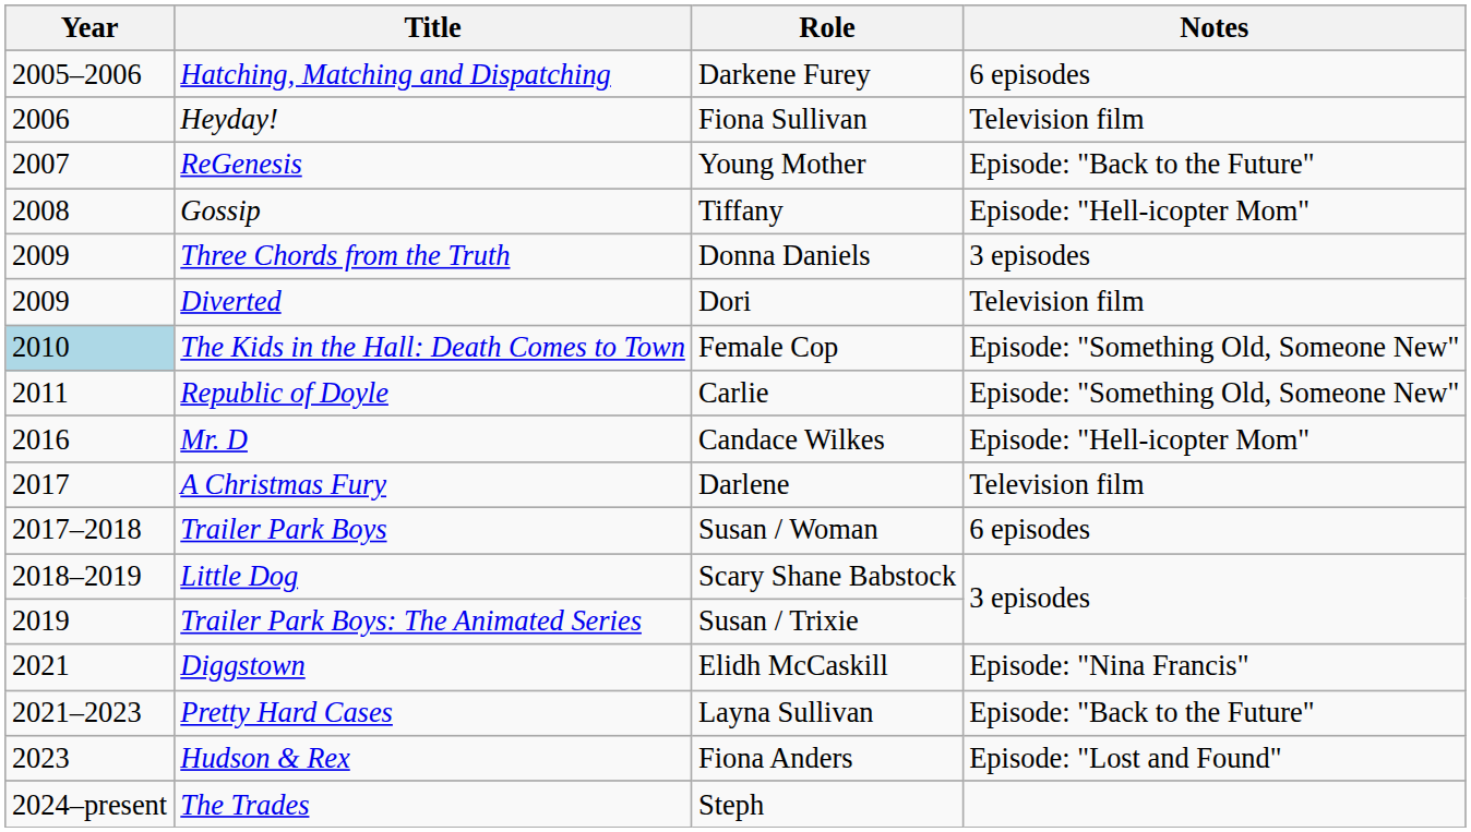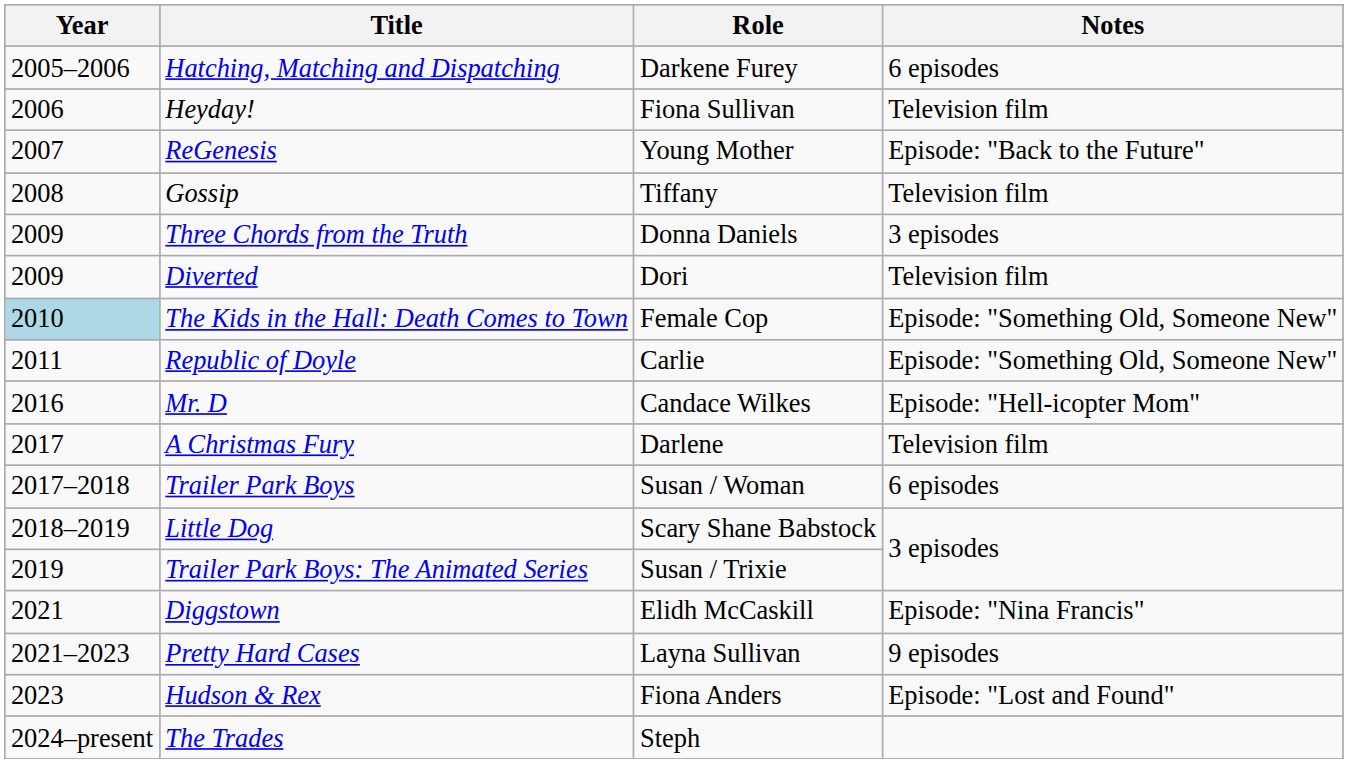 <table class="wikitable sortable">
 <tr>
 <th>Year</th>
 <th>Title</th>
 <th>Role</th>
 <th class="unsortable">Notes</th>
 </tr>
 <tr>
 <td>2005–2006</td>
 <td><em><a href='#'>Hatching, Matching and Dispatching</a></em></td>
 <td>Darkene Furey</td>
 <td>6 episodes</td>
 </tr>
 <tr>
 <td>2006</td>
 <td><em>Heyday!</em></td>
 <td>Fiona Sullivan</td>
 <td>Television film</td>
 </tr>
 <tr>
 <td>2007</td>
 <td><em><a href='#'>ReGenesis</a></em></td>
 <td>Young Mother</td>
 <td>Episode: "Back to the Future"</td>
 </tr>
 <tr>
 <td>2008</td>
 <td><em>Gossip</em></td>
 <td>Tiffany</td>
-<td>Episode: "Hell-icopter Mom"</td>
+<td>Television film</td>
 </tr>
 <tr>
 <td>2009</td>
 <td><em><a href='#'>Three Chords from the Truth</a></em></td>
 <td>Donna Daniels</td>
 <td>3 episodes</td>
 </tr>
 <tr>
 <td>2009</td>
 <td><em><a href='#'>Diverted</a></em></td>
 <td>Dori</td>
 <td>Television film</td>
 </tr>
 <tr>
 <td style="background: lightblue;">2010</td>
 <td data-sort-value="Kids in the Hall: Death Comes to Town, The"><em><a href='#'>The Kids in the Hall: Death Comes to Town</a></em></td>
 <td>Female Cop</td>
 <td>Episode: "Something Old, Someone New"</td>
 </tr>
 <tr>
 <td>2011</td>
 <td><em><a href='#'>Republic of Doyle</a></em></td>
 <td>Carlie</td>
 <td>Episode: "Something Old, Someone New"</td>
 </tr>
 <tr>
 <td>2016</td>
 <td><em><a href='#'>Mr. D</a></em></td>
 <td>Candace Wilkes</td>
 <td>Episode: "Hell-icopter Mom"</td>
 </tr>
 <tr>
 <td>2017</td>
 <td data-sort-value="Christmas Fury, A"><em><a href='#'>A Christmas Fury</a></em></td>
 <td>Darlene</td>
 <td>Television film</td>
 </tr>
 <tr>
 <td>2017–2018</td>
 <td><em><a href='#'>Trailer Park Boys</a></em></td>
 <td>Susan / Woman</td>
 <td>6 episodes</td>
 </tr>
 <tr>
 <td>2018–2019</td>
 <td><em><a href='#'>Little Dog</a></em></td>
 <td>Scary Shane Babstock</td>
 <td rowspan="2">3 episodes</td>
 </tr>
 <tr>
 <td>2019</td>
 <td><em><a href='#'>Trailer Park Boys: The Animated Series</a></em></td>
 <td>Susan / Trixie</td>
 </tr>
 <tr>
 <td>2021</td>
 <td><em><a href='#'>Diggstown</a></em></td>
 <td>Elidh McCaskill</td>
 <td>Episode: "Nina Francis"</td>
 </tr>
 <tr>
 <td>2021–2023</td>
 <td><em><a href='#'>Pretty Hard Cases</a></em></td>
 <td>Layna Sullivan</td>
-<td>Episode: "Back to the Future"</td>
+<td>9 episodes</td>
 </tr>
 <tr>
 <td>2023</td>
 <td><em><a href='#'>Hudson & Rex</a></em></td>
 <td>Fiona Anders</td>
 <td>Episode: "Lost and Found"</td>
 </tr>
 <tr>
 <td>2024–present</td>
 <td><em><a href='#'>The Trades</a></em></td>
 <td>Steph</td>
 <td></td>
 </tr>
 </table>
